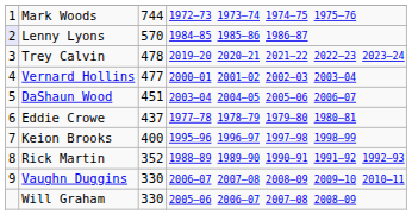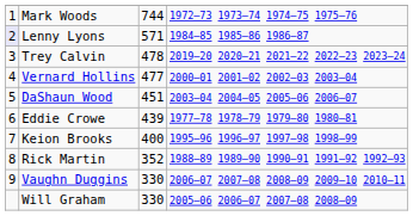 <table class="wikitable">
 <tr>
 </tr>
 <tr>
 <td>1</td>
 <td>Mark Woods</td>
 <td>744</td>
 <td style="font-size:80%;"><a href='#'>1972–73</a> <a href='#'>1973–74</a> <a href='#'>1974–75</a> <a href='#'>1975–76</a></td>
 </tr>
 <tr>
 <td style="background: lavender;">2</td>
 <td>Lenny Lyons</td>
-<td>570</td>
+<td>571</td>
 <td style="font-size:80%;"><a href='#'>1984–85</a> <a href='#'>1985–86</a> <a href='#'>1986–87</a></td>
 </tr>
 <tr>
 <td>3</td>
 <td>Trey Calvin</td>
 <td>478</td>
 <td style="font-size:80%;"><a href='#'>2019–20</a> <a href='#'>2020–21</a> <a href='#'>2021–22</a> <a href='#'>2022–23</a> <a href='#'>2023–24</a></td>
 </tr>
 <tr>
 <td>4</td>
 <td><a href='#'>Vernard Hollins</a></td>
 <td>477</td>
 <td style="font-size:80%;"><a href='#'>2000–01</a> <a href='#'>2001–02</a> <a href='#'>2002–03</a> <a href='#'>2003–04</a></td>
 </tr>
 <tr>
 <td>5</td>
 <td><a href='#'>DaShaun Wood</a></td>
 <td>451</td>
 <td style="font-size:80%;"><a href='#'>2003–04</a> <a href='#'>2004–05</a> <a href='#'>2005–06</a> <a href='#'>2006–07</a></td>
 </tr>
 <tr>
 <td>6</td>
 <td>Eddie Crowe</td>
-<td>437</td>
+<td>439</td>
 <td style="font-size:80%;"><a href='#'>1977–78</a> <a href='#'>1978–79</a> <a href='#'>1979–80</a> <a href='#'>1980–81</a></td>
 </tr>
 <tr>
 <td>7</td>
 <td>Keion Brooks</td>
 <td>400</td>
 <td style="font-size:80%;"><a href='#'>1995–96</a> <a href='#'>1996–97</a> <a href='#'>1997–98</a> <a href='#'>1998–99</a></td>
 </tr>
 <tr>
 <td>8</td>
 <td>Rick Martin</td>
 <td>352</td>
 <td style="font-size:80%;"><a href='#'>1988–89</a> <a href='#'>1989–90</a> <a href='#'>1990–91</a> <a href='#'>1991–92</a> <a href='#'>1992–93</a></td>
 </tr>
 <tr>
 <td>9</td>
 <td><a href='#'>Vaughn Duggins</a></td>
 <td>330</td>
 <td style="font-size:80%;"><a href='#'>2006–07</a> <a href='#'>2007–08</a> <a href='#'>2008–09</a> <a href='#'>2009–10</a> <a href='#'>2010–11</a></td>
 </tr>
 <tr>
 <td></td>
 <td>Will Graham</td>
 <td>330</td>
 <td style="font-size:80%;"><a href='#'>2005–06</a> <a href='#'>2006–07</a> <a href='#'>2007–08</a> <a href='#'>2008–09</a></td>
 </tr>
 </table>
